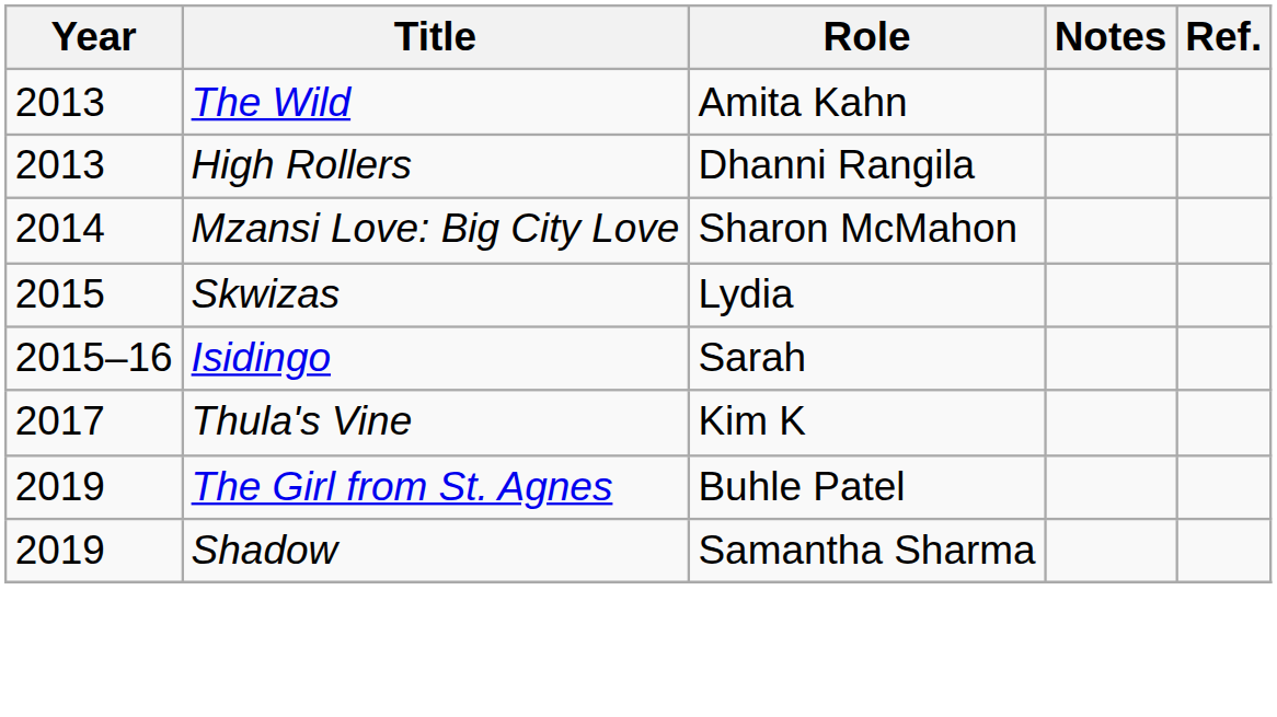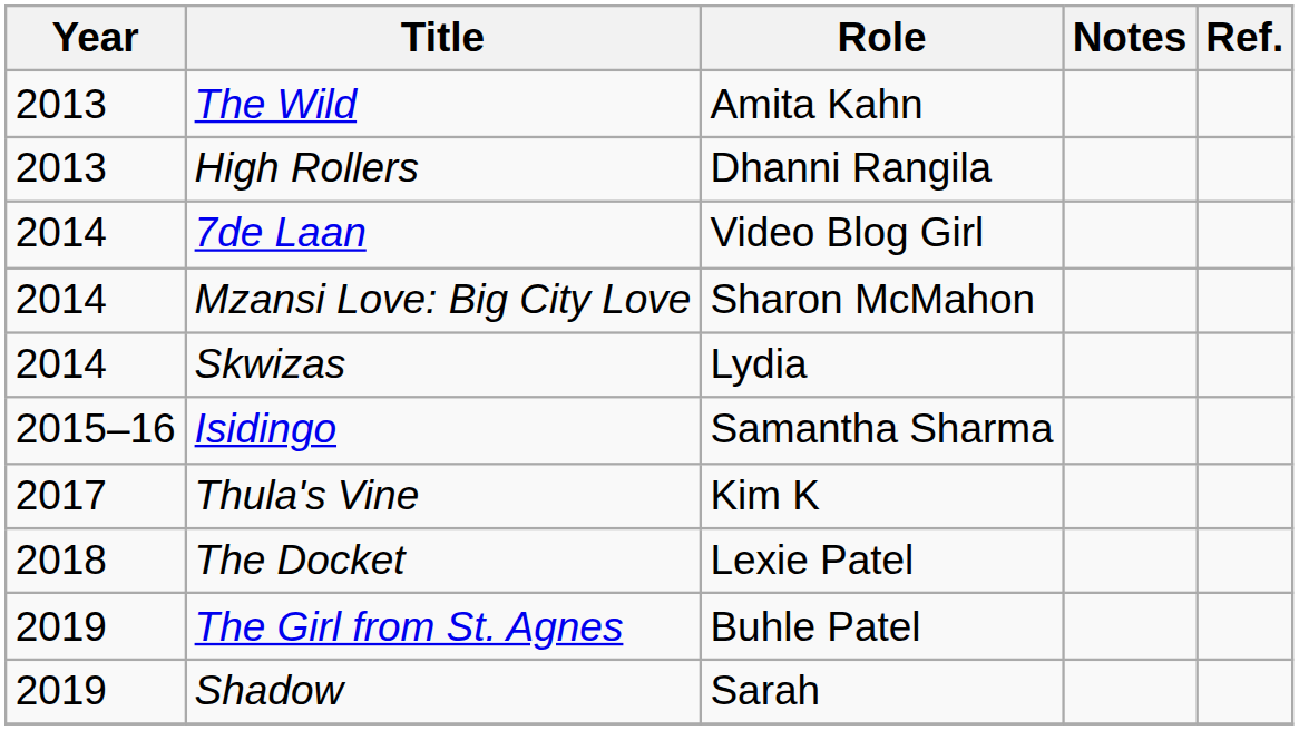 <table class="wikitable">
 <tr>
 <th>Year</th>
 <th>Title</th>
 <th>Role</th>
 <th>Notes</th>
 <th>Ref.</th>
 </tr>
 <tr>
 <td>2013</td>
 <td><em><a href='#'>The Wild</a></em></td>
 <td>Amita Kahn</td>
 <td></td>
 <td></td>
 </tr>
 <tr>
 <td>2013</td>
 <td><em>High Rollers</em></td>
 <td>Dhanni Rangila</td>
 <td></td>
 <td></td>
 </tr>
 <tr>
 <td>2014</td>
+<td><em><a href='#'>7de Laan</a></em></td>
+<td>Video Blog Girl</td>
+<td></td>
+<td></td>
+</tr>
+<tr>
+<td>2014</td>
 <td><em>Mzansi Love: Big City Love</em></td>
 <td>Sharon McMahon</td>
 <td></td>
 <td></td>
 </tr>
 <tr>
-<td>2015</td>
+<td>2014</td>
 <td><em>Skwizas</em></td>
 <td>Lydia</td>
 <td></td>
 <td></td>
 </tr>
 <tr>
 <td>2015–16</td>
 <td><em><a href='#'>Isidingo</a></em></td>
-<td>Sarah</td>
+<td>Samantha Sharma</td>
 <td></td>
 <td></td>
 </tr>
 <tr>
 <td>2017</td>
 <td><em>Thula's Vine</em></td>
 <td>Kim K</td>
+<td></td>
+<td></td>
+</tr>
+<tr>
+<td>2018</td>
+<td><em>The Docket</em></td>
+<td>Lexie Patel</td>
 <td></td>
 <td></td>
 </tr>
 <tr>
 <td>2019</td>
 <td><em><a href='#'>The Girl from St. Agnes</a></em></td>
 <td>Buhle Patel</td>
 <td></td>
 <td></td>
 </tr>
 <tr>
 <td>2019</td>
 <td><em>Shadow</em></td>
-<td>Samantha Sharma</td>
+<td>Sarah</td>
 <td></td>
 <td></td>
 </tr>
 <tr>
 </tr>
 </table>
